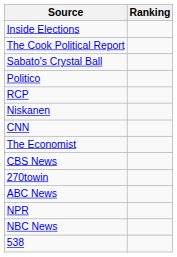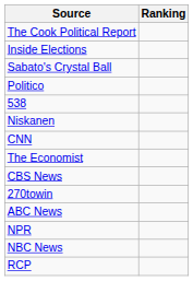 <table class="wikitable sortable" style="text-align:center">
 <tr>
 <th>Source</th>
 <th>Ranking</th>
 </tr>
 <tr>
-<td align="left"><a href='#'>Inside Elections</a></td>
+<td align="left"><a href='#'>The Cook Political Report</a></td>
 <td></td>
 </tr>
 <tr>
-<td align="left"><a href='#'>The Cook Political Report</a></td>
+<td align="left"><a href='#'>Inside Elections</a></td>
 <td></td>
 </tr>
 <tr>
 <td align="left"><a href='#'>Sabato's Crystal Ball</a></td>
 <td></td>
 </tr>
 <tr>
 <td align="left"><a href='#'>Politico</a></td>
 <td></td>
 </tr>
 <tr>
-<td align="left"><a href='#'>RCP</a></td>
+<td align="left"><a href='#'>538</a></td>
 <td></td>
 </tr>
 <tr>
 <td align="left"><a href='#'>Niskanen</a></td>
 <td></td>
 </tr>
 <tr>
 <td align="left"><a href='#'>CNN</a></td>
 <td></td>
 </tr>
 <tr>
 <td align="left"><a href='#'>The Economist</a></td>
 <td></td>
 </tr>
 <tr>
 <td align="left"><a href='#'>CBS News</a></td>
 <td></td>
 </tr>
 <tr>
 <td align="left"><a href='#'>270towin</a></td>
 <td></td>
 </tr>
 <tr>
 <td align="left"><a href='#'>ABC News</a></td>
 <td></td>
 </tr>
 <tr>
 <td align="left"><a href='#'>NPR</a></td>
 <td></td>
 </tr>
 <tr>
 <td align="left"><a href='#'>NBC News</a></td>
 <td></td>
 </tr>
 <tr>
-<td align="left"><a href='#'>538</a></td>
+<td align="left"><a href='#'>RCP</a></td>
 <td></td>
 </tr>
 </table>
